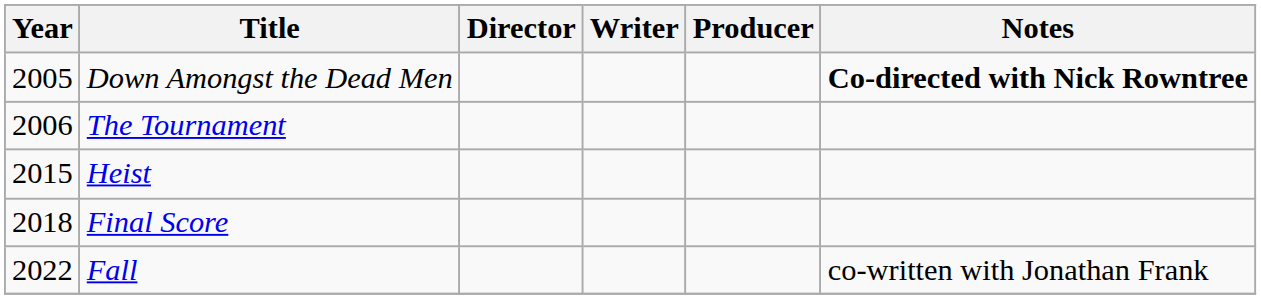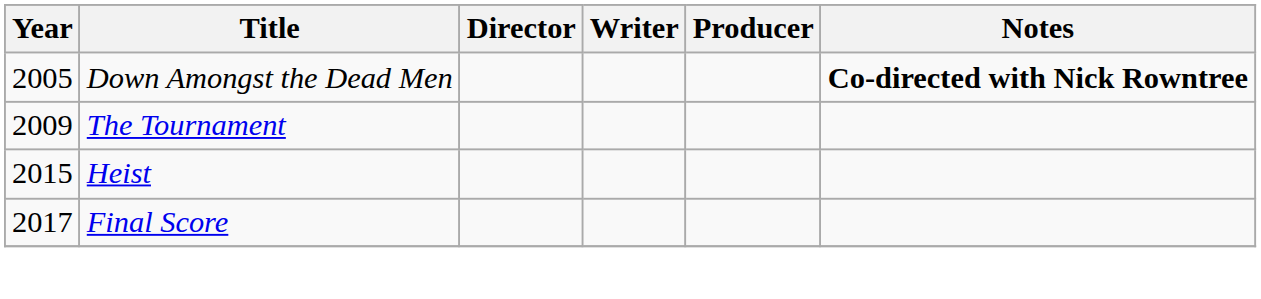 <table class="wikitable">
 <tr>
 <th>Year</th>
 <th>Title</th>
 <th>Director</th>
 <th>Writer</th>
 <th>Producer</th>
 <th>Notes</th>
 </tr>
 <tr>
 <td>2005</td>
 <td><em>Down Amongst the Dead Men</em></td>
 <td></td>
 <td></td>
 <td></td>
 <td><strong>Co-directed with Nick Rowntree</strong></td>
 </tr>
 <tr>
-<td>2006</td>
+<td>2009</td>
 <td><em><a href='#'>The Tournament</a></em></td>
 <td></td>
 <td></td>
 <td></td>
 <td></td>
 </tr>
 <tr>
 <td>2015</td>
 <td><em><a href='#'>Heist</a></em></td>
 <td></td>
 <td></td>
 <td></td>
 <td></td>
 </tr>
 <tr>
-<td>2018</td>
+<td>2017</td>
 <td><em><a href='#'>Final Score</a></em></td>
 <td></td>
 <td></td>
 <td></td>
 <td></td>
 </tr>
 <tr>
-<td>2022</td>
-<td><em><a href='#'>Fall</a></em></td>
-<td></td>
-<td></td>
-<td></td>
-<td>co-written with Jonathan Frank</td>
-</tr>
-<tr>
 </tr>
 </table>
